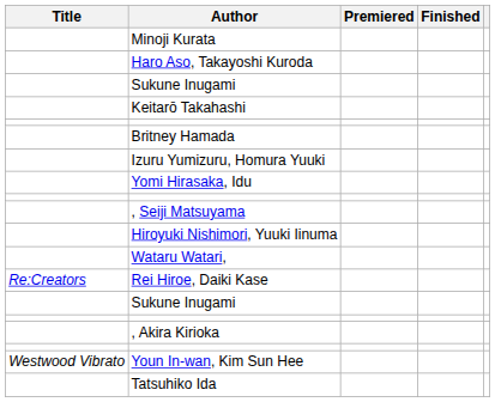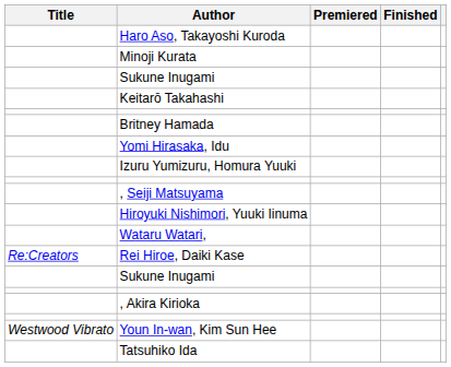 <table class="wikitable sortable" style="background: #FFF;">
 <tr>
 <th>Title</th>
 <th>Author</th>
 <th>Premiered</th>
 <th>Finished</th>
 <th scope="col" class="unsortable"></th>
 </tr>
 <tr>
 <td></td>
-<td>Minoji Kurata</td>
+<td><a href='#'>Haro Aso</a>, Takayoshi Kuroda</td>
 <td></td>
 <td></td>
 <td></td>
 </tr>
 <tr>
 <td></td>
-<td><a href='#'>Haro Aso</a>, Takayoshi Kuroda</td>
+<td>Minoji Kurata</td>
 <td></td>
 <td></td>
 <td></td>
 </tr>
 <tr>
 <td></td>
 <td>Sukune Inugami</td>
 <td></td>
 <td></td>
 <td></td>
 </tr>
 <tr>
 <td></td>
 <td>Keitarō Takahashi</td>
 <td></td>
 <td></td>
 <td></td>
 </tr>
 <tr>
 <td></td>
 <td></td>
 <td></td>
 <td></td>
 <td></td>
 </tr>
 <tr>
 <td></td>
 <td>Britney Hamada</td>
 <td></td>
 <td></td>
 <td></td>
 </tr>
 <tr>
 <td></td>
-<td>Izuru Yumizuru, Homura Yuuki</td>
+<td><a href='#'>Yomi Hirasaka</a>, Idu</td>
 <td></td>
 <td></td>
 <td></td>
 </tr>
 <tr>
 <td></td>
-<td><a href='#'>Yomi Hirasaka</a>, Idu</td>
+<td>Izuru Yumizuru, Homura Yuuki</td>
 <td></td>
 <td></td>
 <td></td>
 </tr>
 <tr>
 <td></td>
 <td></td>
 <td></td>
 <td></td>
 <td></td>
 </tr>
 <tr>
 <td></td>
 <td>, <a href='#'>Seiji Matsuyama</a></td>
 <td></td>
 <td></td>
 <td></td>
 </tr>
 <tr>
 <td></td>
 <td><a href='#'>Hiroyuki Nishimori</a>, Yuuki Iinuma</td>
 <td></td>
 <td></td>
 <td></td>
 </tr>
 <tr>
 <td></td>
 <td><a href='#'>Wataru Watari</a>, </td>
 <td></td>
 <td></td>
 <td></td>
 </tr>
 <tr>
 <td><em><a href='#'>Re:Creators</a></em></td>
 <td><a href='#'>Rei Hiroe</a>, Daiki Kase</td>
 <td></td>
 <td></td>
 <td></td>
 </tr>
 <tr>
 <td></td>
 <td>Sukune Inugami</td>
 <td></td>
 <td></td>
 <td></td>
 </tr>
 <tr>
 <td></td>
 <td></td>
 <td></td>
 <td></td>
 <td></td>
 </tr>
 <tr>
 <td></td>
 <td>, Akira Kirioka</td>
 <td></td>
 <td></td>
 <td></td>
 </tr>
 <tr>
 <td></td>
 <td></td>
 <td></td>
 <td></td>
 <td></td>
 </tr>
 <tr>
 <td><em>Westwood Vibrato</em></td>
 <td><a href='#'>Youn In-wan</a>, Kim Sun Hee</td>
 <td></td>
 <td></td>
 <td></td>
 </tr>
 <tr>
 <td></td>
 <td>Tatsuhiko Ida</td>
 <td></td>
 <td></td>
 <td></td>
 </tr>
 </table>
